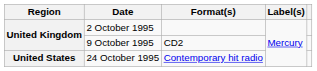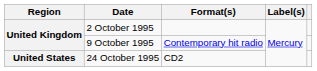 <table class="wikitable plainrowheaders">
 <tr>
 <th scope="col">Region</th>
 <th scope="col">Date</th>
 <th scope="col">Format(s)</th>
 <th scope="col">Label(s)</th>
 <th scope="col"></th>
 </tr>
 <tr>
 <th scope="row" rowspan="2">United Kingdom</th>
 <td>2 October 1995</td>
 <td></td>
 <td rowspan="3"><a href='#'>Mercury</a></td>
 <td></td>
 </tr>
 <tr>
 <td>9 October 1995</td>
-<td>CD2</td>
+<td><a href='#'>Contemporary hit radio</a></td>
 <td></td>
 </tr>
 <tr>
 <th scope="row">United States</th>
 <td>24 October 1995</td>
-<td><a href='#'>Contemporary hit radio</a></td>
+<td>CD2</td>
 <td></td>
 </tr>
 </table>
